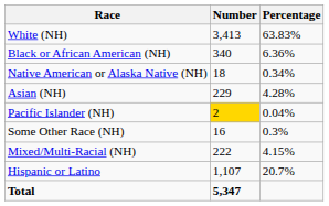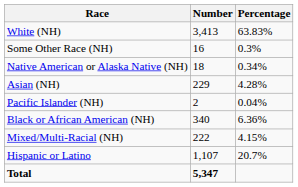 <table class="wikitable">
 <tr>
 <th>Race</th>
 <th>Number</th>
 <th>Percentage</th>
 </tr>
 <tr>
 <td><a href='#'>White</a> (NH)</td>
 <td>3,413</td>
 <td>63.83%</td>
 </tr>
 <tr>
-<td><a href='#'>Black or African American</a> (NH)</td>
-<td>340</td>
-<td>6.36%</td>
+<td>Some Other Race (NH)</td>
+<td>16</td>
+<td>0.3%</td>
 </tr>
 <tr>
 <td><a href='#'>Native American</a> or <a href='#'>Alaska Native</a> (NH)</td>
 <td>18</td>
 <td>0.34%</td>
 </tr>
 <tr>
 <td><a href='#'>Asian</a> (NH)</td>
 <td>229</td>
 <td>4.28%</td>
 </tr>
 <tr>
 <td><a href='#'>Pacific Islander</a> (NH)</td>
-<td style="background: gold;">2</td>
+<td>2</td>
 <td>0.04%</td>
 </tr>
 <tr>
-<td>Some Other Race (NH)</td>
-<td>16</td>
-<td>0.3%</td>
+<td><a href='#'>Black or African American</a> (NH)</td>
+<td>340</td>
+<td>6.36%</td>
 </tr>
 <tr>
 <td><a href='#'>Mixed/Multi-Racial</a> (NH)</td>
 <td>222</td>
 <td>4.15%</td>
 </tr>
 <tr>
 <td><a href='#'>Hispanic or Latino</a></td>
 <td>1,107</td>
 <td>20.7%</td>
 </tr>
 <tr>
 <td><strong>Total</strong></td>
 <td><strong>5,347</strong></td>
 <td></td>
 </tr>
 </table>
